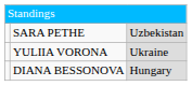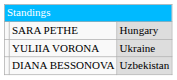 <table class="wikitable">
 <tr>
 <td colspan="3" style="background:#00baff;color:#fff">Standings</td>
 </tr>
 <tr>
 <td></td>
 <td>SARA PETHE</td>
-<td style="background:#dddddd"> Uzbekistan</td>
+<td style="background:#dddddd"> Hungary</td>
 </tr>
 <tr>
 <td></td>
 <td>YULIIA VORONA</td>
 <td style="background:#dddddd"> Ukraine</td>
 </tr>
 <tr>
 <td></td>
 <td>DIANA BESSONOVA</td>
-<td style="background:#dddddd"> Hungary</td>
+<td style="background:#dddddd"> Uzbekistan</td>
 </tr>
 </table>
